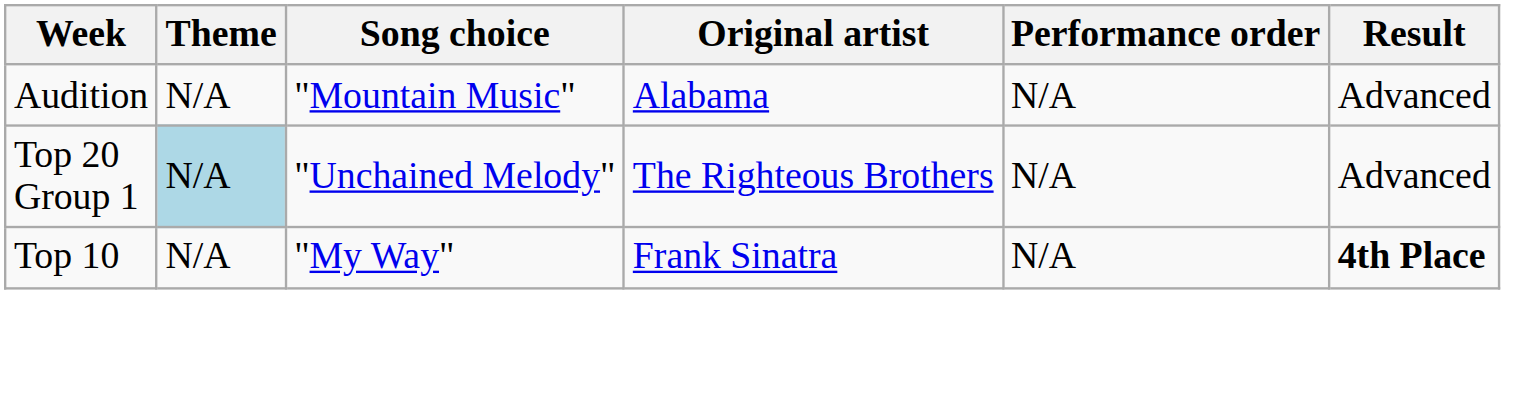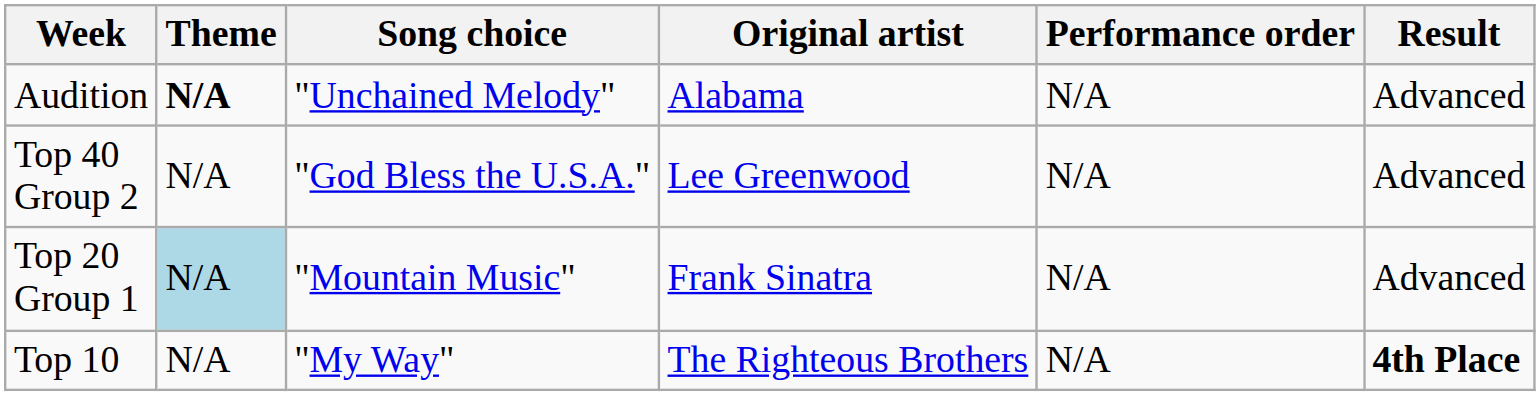 <table class="wikitable">
 <tr>
 <th>Week</th>
 <th>Theme</th>
 <th>Song choice</th>
 <th>Original artist</th>
 <th>Performance order</th>
 <th>Result</th>
 </tr>
 <tr>
 <td>Audition</td>
+<td><strong>N/A</strong></td>
+<td>"<a href='#'>Unchained Melody</a>"</td>
+<td><a href='#'>Alabama</a></td>
 <td>N/A</td>
-<td>"<a href='#'>Mountain Music</a>"</td>
-<td><a href='#'>Alabama</a></td>
+<td>Advanced</td>
+</tr>
+<tr>
+<td>Top 40<br>Group 2</td>
+<td>N/A</td>
+<td>"<a href='#'>God Bless the U.S.A.</a>"</td>
+<td><a href='#'>Lee Greenwood</a></td>
 <td>N/A</td>
 <td>Advanced</td>
 </tr>
 <tr>
 <td>Top 20<br>Group 1</td>
 <td style="background: lightblue;">N/A</td>
-<td>"<a href='#'>Unchained Melody</a>"</td>
-<td><a href='#'>The Righteous Brothers</a></td>
+<td>"<a href='#'>Mountain Music</a>"</td>
+<td><a href='#'>Frank Sinatra</a></td>
 <td>N/A</td>
 <td>Advanced</td>
 </tr>
 <tr>
 <td>Top 10</td>
 <td>N/A</td>
 <td>"<a href='#'>My Way</a>"</td>
-<td><a href='#'>Frank Sinatra</a></td>
+<td><a href='#'>The Righteous Brothers</a></td>
 <td>N/A</td>
 <td><strong>4th Place</strong></td>
 </tr>
 </table>
